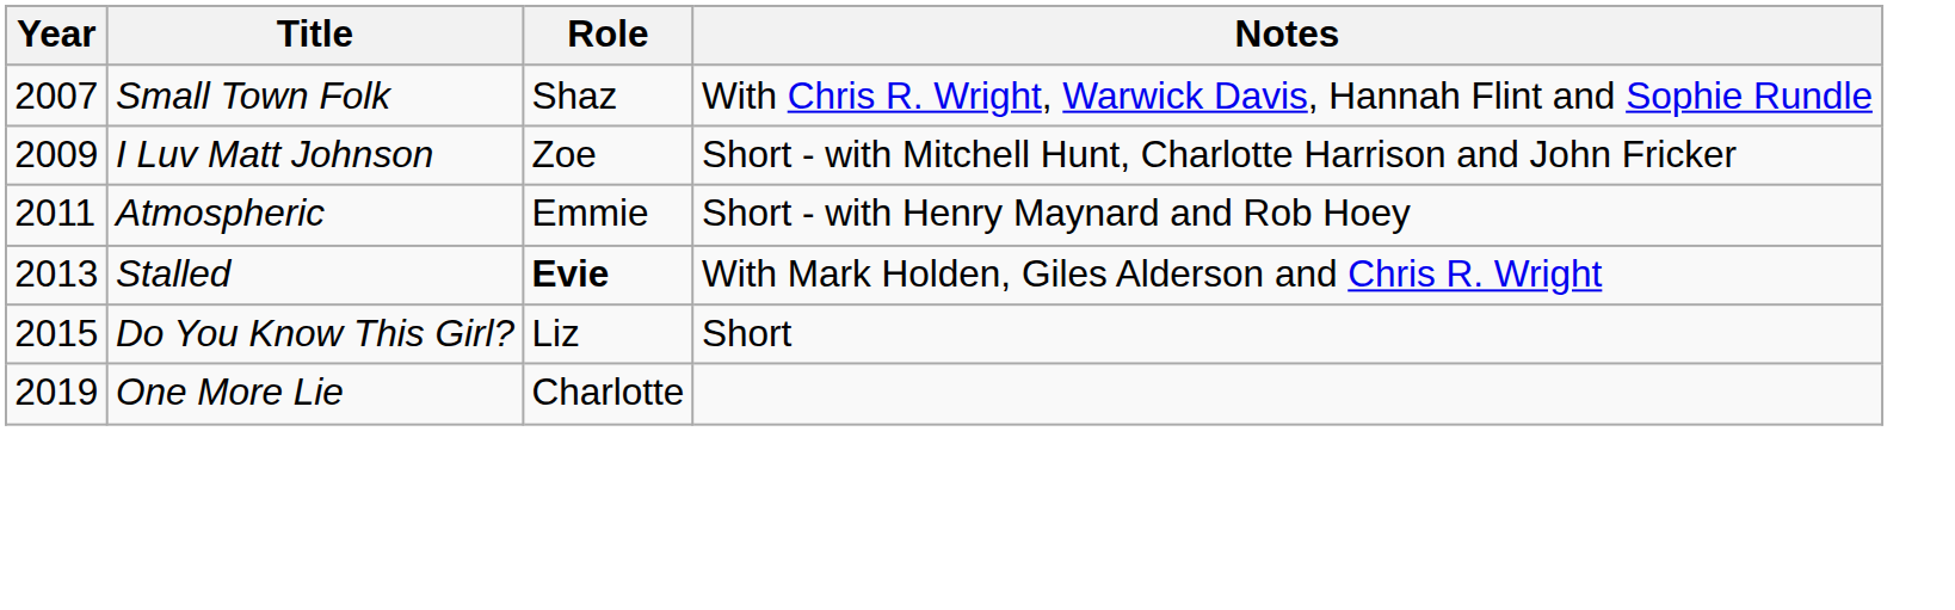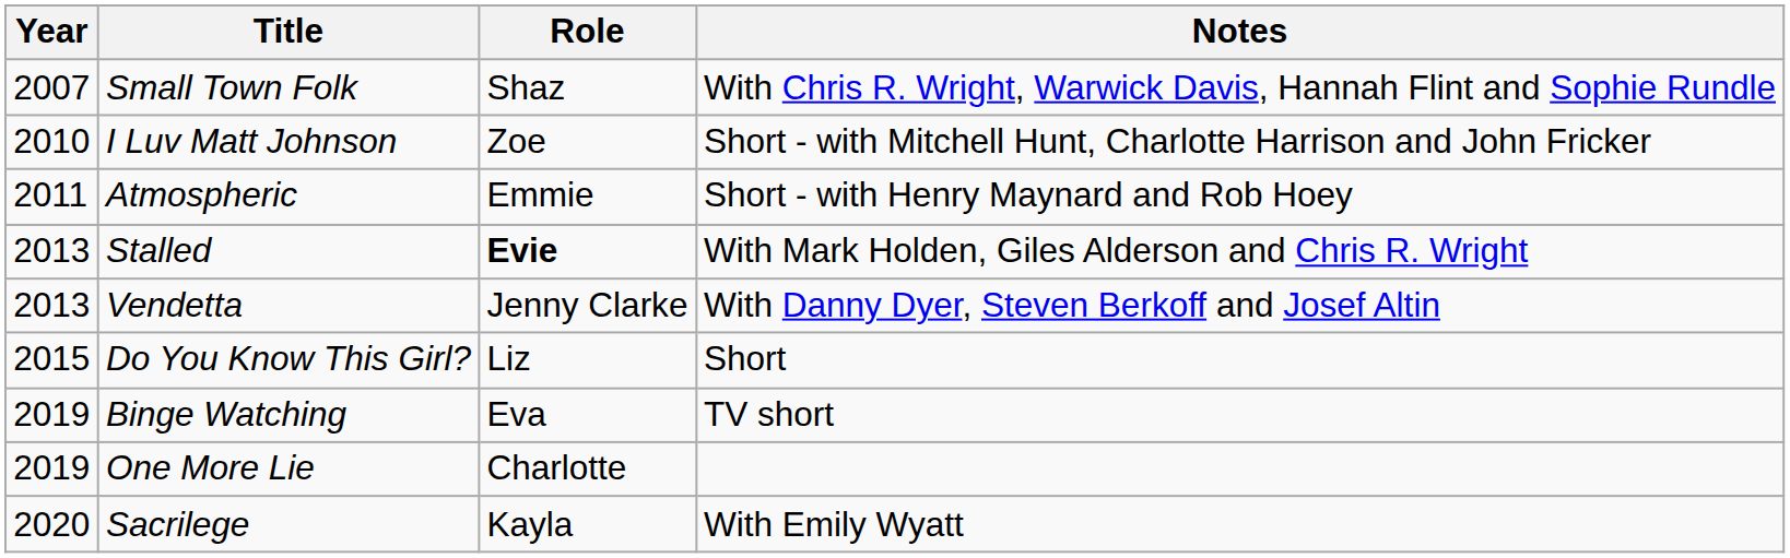 <table class="wikitable sortable">
 <tr>
 <th>Year</th>
 <th>Title</th>
 <th>Role</th>
 <th class="unsortable">Notes</th>
 </tr>
 <tr>
 <td>2007</td>
 <td><em>Small Town Folk</em></td>
 <td>Shaz</td>
 <td>With <a href='#'>Chris R. Wright</a>, <a href='#'>Warwick Davis</a>, Hannah Flint and <a href='#'>Sophie Rundle</a></td>
 </tr>
 <tr>
-<td>2009</td>
+<td>2010</td>
 <td><em>I Luv Matt Johnson</em></td>
 <td>Zoe</td>
 <td>Short - with Mitchell Hunt, Charlotte Harrison and John Fricker</td>
 </tr>
 <tr>
 <td>2011</td>
 <td><em>Atmospheric</em></td>
 <td>Emmie</td>
 <td>Short - with Henry Maynard and Rob Hoey</td>
 </tr>
 <tr>
 <td>2013</td>
 <td><em>Stalled</em></td>
 <td><strong>Evie</strong></td>
 <td>With Mark Holden, Giles Alderson and <a href='#'>Chris R. Wright</a></td>
 </tr>
 <tr>
+<td>2013</td>
+<td><em>Vendetta</em></td>
+<td>Jenny Clarke</td>
+<td>With <a href='#'>Danny Dyer</a>, <a href='#'>Steven Berkoff</a> and <a href='#'>Josef Altin</a></td>
+</tr>
+<tr>
 <td>2015</td>
 <td><em>Do You Know This Girl?</em></td>
 <td>Liz</td>
 <td>Short</td>
 </tr>
 <tr>
 <td>2019</td>
+<td><em>Binge Watching</em></td>
+<td>Eva</td>
+<td>TV short</td>
+</tr>
+<tr>
+<td>2019</td>
 <td><em>One More Lie</em></td>
 <td>Charlotte</td>
 <td></td>
 </tr>
+<tr>
+<td>2020</td>
+<td><em>Sacrilege</em></td>
+<td>Kayla</td>
+<td>With Emily Wyatt</td>
+</tr>
 </table>
